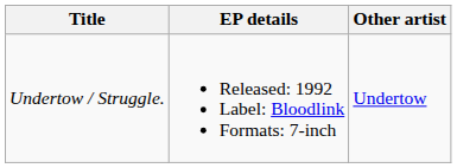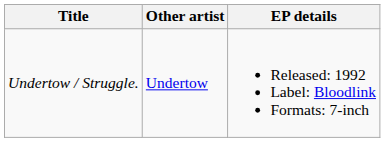 <table class="wikitable">
 <tr>
 <th>Title</th>
+<th><strong>Other artist</strong></th>
 <th>EP details</th>
-<th><strong>Other artist</strong></th>
 </tr>
 <tr>
 <td><em>Undertow / Struggle.</em></td>
+<td><a href='#'>Undertow</a></td>
 <td><br><ul><li>Released: 1992</li><li>Label: <a href='#'>Bloodlink</a></li><li>Formats: 7-inch</li></ul></td>
-<td><a href='#'>Undertow</a></td>
 </tr>
 </table>
